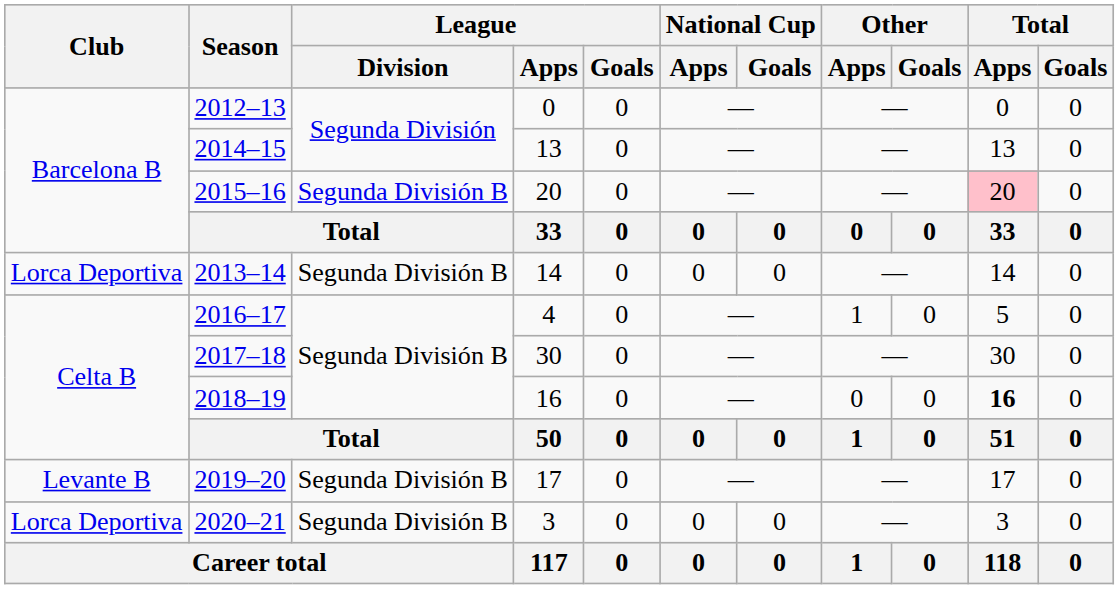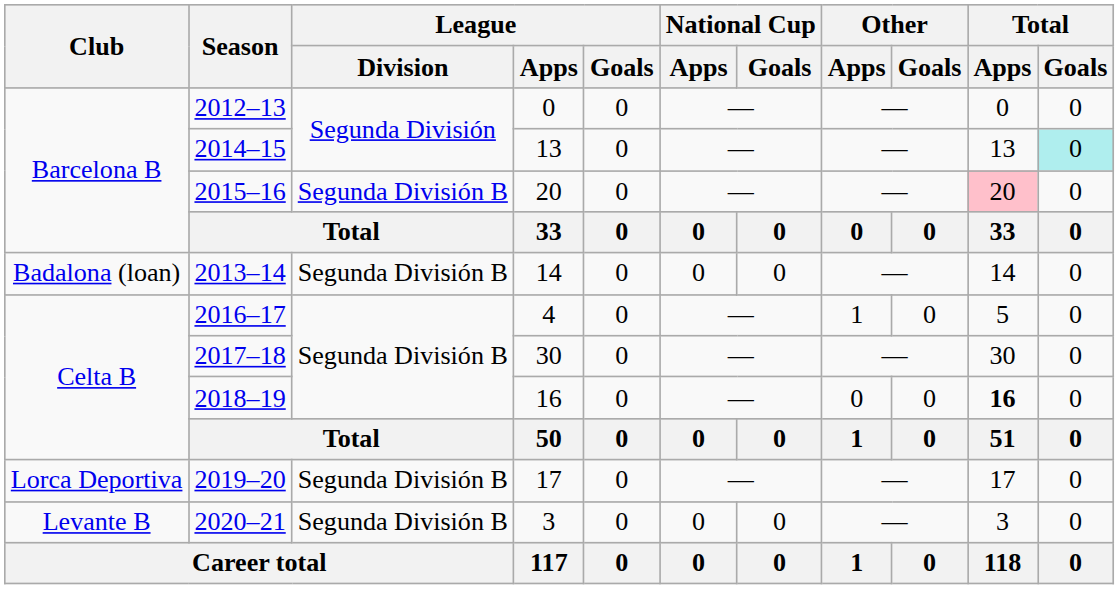 <table class="wikitable" style="text-align:center">
 <tr>
 <th rowspan="2">Club</th>
 <th rowspan="2">Season</th>
 <th colspan="3">League</th>
 <th colspan="2">National Cup</th>
 <th colspan="2">Other</th>
 <th colspan="2">Total</th>
 </tr>
 <tr>
 <th>Division</th>
 <th>Apps</th>
 <th>Goals</th>
 <th>Apps</th>
 <th>Goals</th>
 <th>Apps</th>
 <th>Goals</th>
 <th>Apps</th>
 <th>Goals</th>
 </tr>
 <tr>
 <td rowspan="4"><a href='#'>Barcelona B</a></td>
 <td><a href='#'>2012–13</a></td>
 <td rowspan="2"><a href='#'>Segunda División</a></td>
 <td>0</td>
 <td>0</td>
 <td colspan="2">—</td>
 <td colspan="2">—</td>
 <td>0</td>
 <td>0</td>
 </tr>
 <tr>
 <td><a href='#'>2014–15</a></td>
 <td>13</td>
 <td>0</td>
 <td colspan="2">—</td>
 <td colspan="2">—</td>
 <td>13</td>
-<td>0</td>
+<td style="background: paleturquoise;">0</td>
 </tr>
 <tr>
 <td><a href='#'>2015–16</a></td>
 <td><a href='#'>Segunda División B</a></td>
 <td>20</td>
 <td>0</td>
 <td colspan="2">—</td>
 <td colspan="2">—</td>
 <td style="background: pink;">20</td>
 <td>0</td>
 </tr>
 <tr>
 <th colspan="2">Total</th>
 <th>33</th>
 <th>0</th>
 <th>0</th>
 <th>0</th>
 <th>0</th>
 <th>0</th>
 <th>33</th>
 <th>0</th>
 </tr>
 <tr>
-<td><a href='#'>Lorca Deportiva</a></td>
+<td><a href='#'>Badalona</a> (loan)</td>
 <td><a href='#'>2013–14</a></td>
 <td>Segunda División B</td>
 <td>14</td>
 <td>0</td>
 <td>0</td>
 <td>0</td>
 <td colspan="2">—</td>
 <td>14</td>
 <td>0</td>
 </tr>
 <tr>
 <td rowspan="4"><a href='#'>Celta B</a></td>
 <td><a href='#'>2016–17</a></td>
 <td rowspan="3">Segunda División B</td>
 <td>4</td>
 <td>0</td>
 <td colspan="2">—</td>
 <td>1</td>
 <td>0</td>
 <td>5</td>
 <td>0</td>
 </tr>
 <tr>
 <td><a href='#'>2017–18</a></td>
 <td>30</td>
 <td>0</td>
 <td colspan="2">—</td>
 <td colspan="2">—</td>
 <td>30</td>
 <td>0</td>
 </tr>
 <tr>
 <td><a href='#'>2018–19</a></td>
 <td>16</td>
 <td>0</td>
 <td colspan="2">—</td>
 <td>0</td>
 <td>0</td>
 <td><strong>16</strong></td>
 <td>0</td>
 </tr>
 <tr>
 <th colspan="2">Total</th>
 <th>50</th>
 <th>0</th>
 <th>0</th>
 <th>0</th>
 <th>1</th>
 <th>0</th>
 <th>51</th>
 <th>0</th>
 </tr>
 <tr>
-<td><a href='#'>Levante B</a></td>
+<td><a href='#'>Lorca Deportiva</a></td>
 <td><a href='#'>2019–20</a></td>
 <td>Segunda División B</td>
 <td>17</td>
 <td>0</td>
 <td colspan="2">—</td>
 <td colspan="2">—</td>
 <td>17</td>
 <td>0</td>
 </tr>
 <tr>
-<td><a href='#'>Lorca Deportiva</a></td>
+<td><a href='#'>Levante B</a></td>
 <td><a href='#'>2020–21</a></td>
 <td>Segunda División B</td>
 <td>3</td>
 <td>0</td>
 <td>0</td>
 <td>0</td>
 <td colspan="2">—</td>
 <td>3</td>
 <td>0</td>
 </tr>
 <tr>
 <th colspan="3">Career total</th>
 <th>117</th>
 <th>0</th>
 <th>0</th>
 <th>0</th>
 <th>1</th>
 <th>0</th>
 <th>118</th>
 <th>0</th>
 </tr>
 </table>
